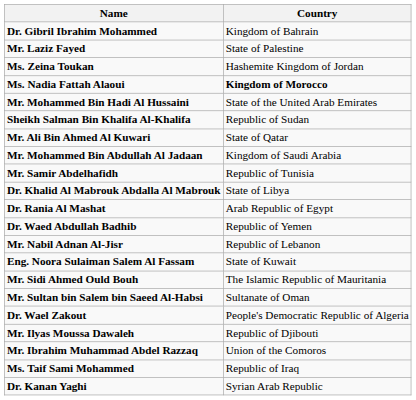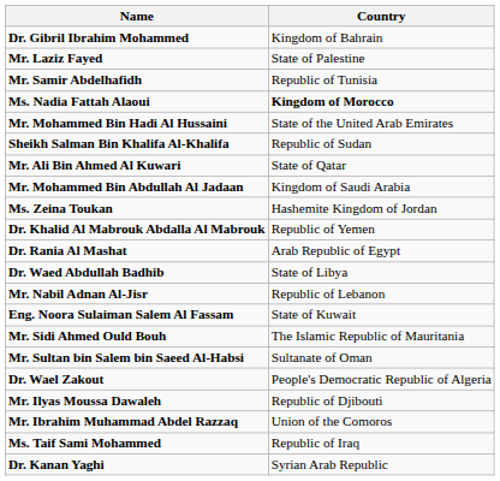 <table class="wikitable">
 <tr>
 <th>Name</th>
 <th>Country</th>
 </tr>
 <tr>
 <td><strong>Dr. Gibril Ibrahim Mohammed</strong></td>
 <td>Kingdom of Bahrain</td>
 </tr>
 <tr>
 <td><strong>Mr. Laziz Fayed</strong></td>
 <td>State of Palestine</td>
 </tr>
 <tr>
-<td><strong>Ms. Zeina Toukan</strong></td>
-<td>Hashemite Kingdom of Jordan</td>
+<td><strong>Mr. Samir Abdelhafidh</strong></td>
+<td>Republic of Tunisia</td>
 </tr>
 <tr>
 <td><strong>Ms. Nadia Fattah Alaoui</strong></td>
 <td><strong>Kingdom of Morocco</strong></td>
 </tr>
 <tr>
 <td><strong>Mr. Mohammed Bin Hadi Al Hussaini</strong></td>
 <td>State of the United Arab Emirates</td>
 </tr>
 <tr>
 <td><strong>Sheikh Salman Bin Khalifa Al-Khalifa</strong></td>
 <td>Republic of Sudan</td>
 </tr>
 <tr>
 <td><strong>Mr. Ali Bin Ahmed Al Kuwari</strong></td>
 <td>State of Qatar</td>
 </tr>
 <tr>
 <td><strong>Mr. Mohammed Bin Abdullah Al Jadaan</strong></td>
 <td>Kingdom of Saudi Arabia</td>
 </tr>
 <tr>
-<td><strong>Mr. Samir Abdelhafidh</strong></td>
-<td>Republic of Tunisia</td>
+<td><strong>Ms. Zeina Toukan</strong></td>
+<td>Hashemite Kingdom of Jordan</td>
 </tr>
 <tr>
 <td><strong>Dr. Khalid Al Mabrouk Abdalla Al Mabrouk</strong></td>
-<td>State of Libya</td>
+<td>Republic of Yemen</td>
 </tr>
 <tr>
 <td><strong>Dr. Rania Al Mashat</strong></td>
 <td>Arab Republic of Egypt</td>
 </tr>
 <tr>
 <td><strong>Dr. Waed Abdullah Badhib</strong></td>
-<td>Republic of Yemen</td>
+<td>State of Libya</td>
 </tr>
 <tr>
 <td><strong>Mr. Nabil Adnan Al-Jisr</strong></td>
 <td>Republic of Lebanon</td>
 </tr>
 <tr>
 <td><strong>Eng. Noora Sulaiman Salem Al Fassam</strong></td>
 <td>State of Kuwait</td>
 </tr>
 <tr>
 <td><strong>Mr. Sidi Ahmed Ould Bouh</strong></td>
 <td>The Islamic Republic of Mauritania</td>
 </tr>
 <tr>
 <td><strong>Mr. Sultan bin Salem bin Saeed Al-Habsi</strong></td>
 <td>Sultanate of Oman</td>
 </tr>
 <tr>
 <td><strong>Dr. Wael Zakout</strong></td>
 <td>People's Democratic Republic of Algeria</td>
 </tr>
 <tr>
 <td><strong>Mr. Ilyas Moussa Dawaleh</strong></td>
 <td>Republic of Djibouti</td>
 </tr>
 <tr>
 <td><strong>Mr. Ibrahim Muhammad Abdel Razzaq</strong></td>
 <td>Union of the Comoros</td>
 </tr>
 <tr>
 <td><strong>Ms. Taif Sami Mohammed</strong></td>
 <td>Republic of Iraq</td>
 </tr>
 <tr>
 <td><strong>Dr. Kanan Yaghi</strong></td>
 <td>Syrian Arab Republic</td>
 </tr>
 </table>
